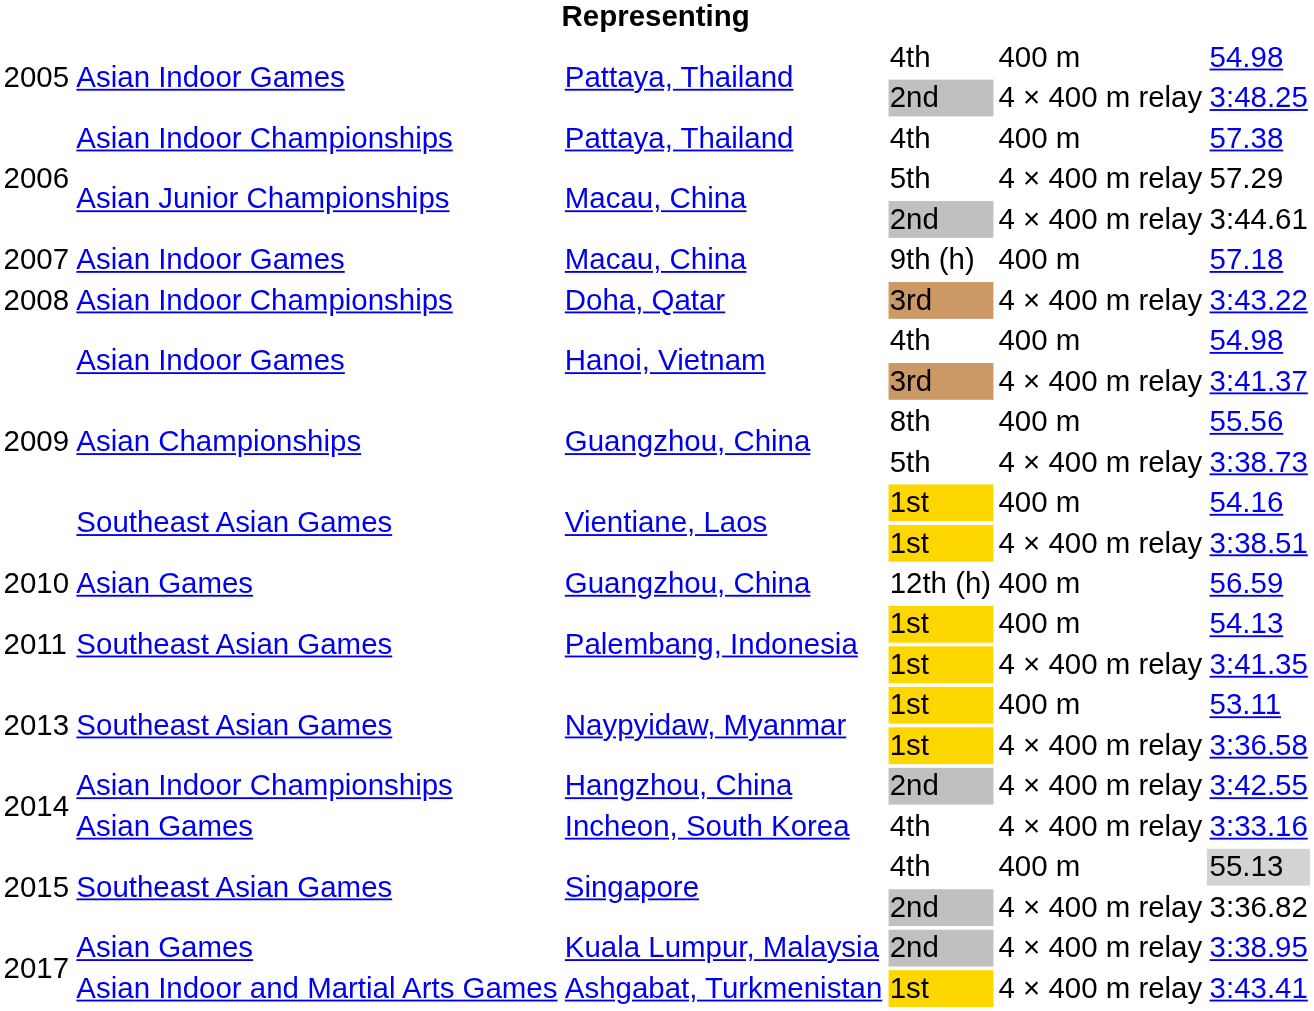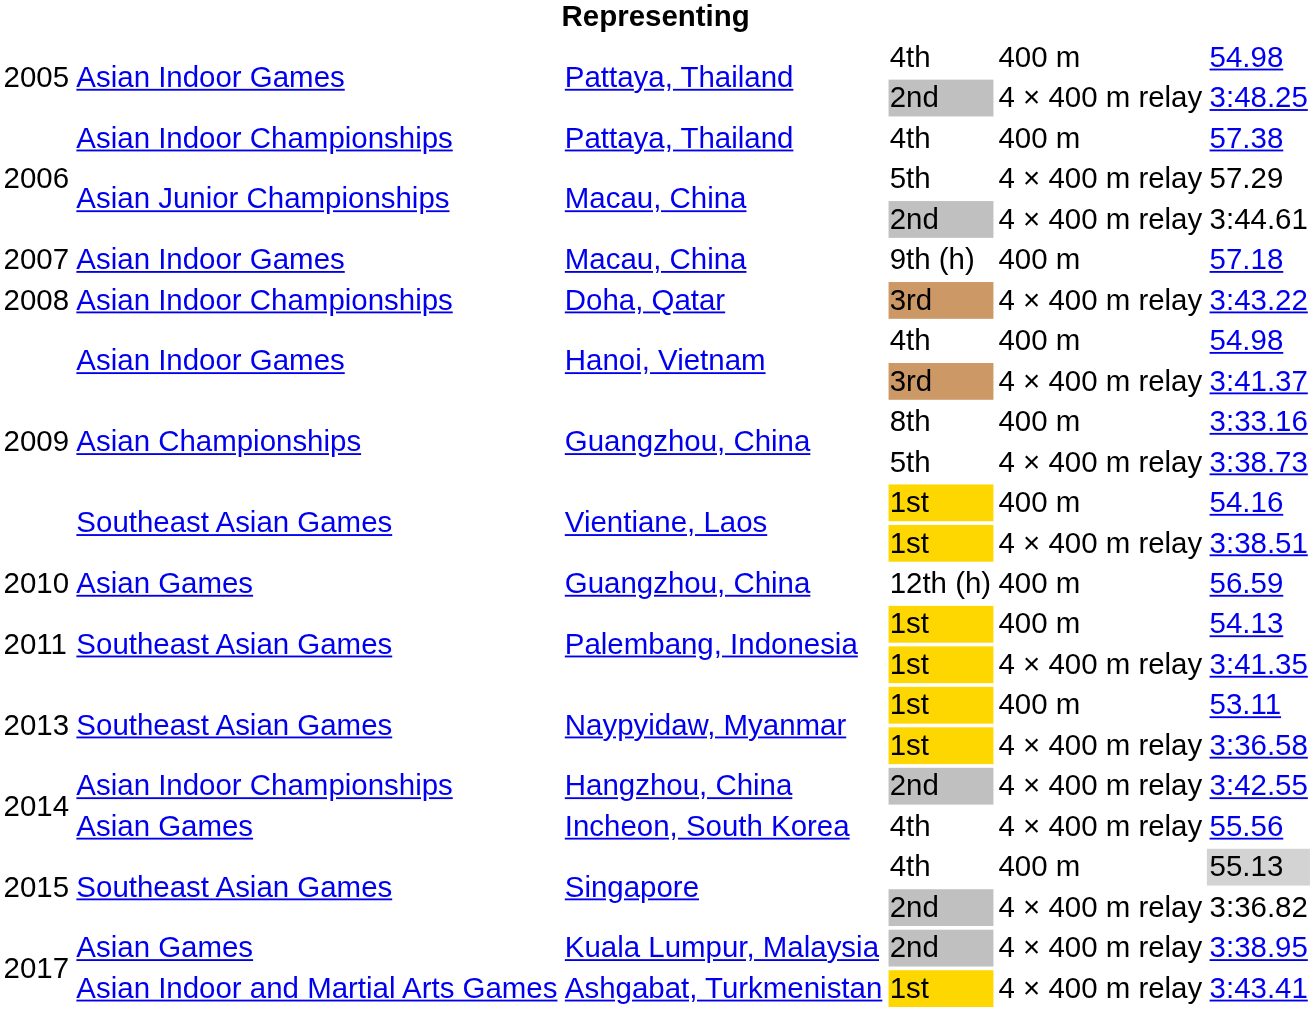 <table>
 <tr>
 <th colspan="6">Representing </th>
 </tr>
 <tr>
 <td rowspan=2>2005</td>
 <td rowspan=2><a href='#'>Asian Indoor Games</a></td>
 <td rowspan=2><a href='#'>Pattaya, Thailand</a></td>
 <td>4th</td>
 <td>400 m</td>
 <td><a href='#'>54.98</a></td>
 </tr>
 <tr>
 <td bgcolor=silver>2nd</td>
 <td>4 × 400 m relay</td>
 <td><a href='#'>3:48.25</a></td>
 </tr>
 <tr>
 <td rowspan=3>2006</td>
 <td><a href='#'>Asian Indoor Championships</a></td>
 <td><a href='#'>Pattaya, Thailand</a></td>
 <td>4th</td>
 <td>400 m</td>
 <td><a href='#'>57.38</a></td>
 </tr>
 <tr>
 <td rowspan=2><a href='#'>Asian Junior Championships</a></td>
 <td rowspan=2><a href='#'>Macau, China</a></td>
 <td>5th</td>
 <td>4 × 400 m relay</td>
 <td>57.29</td>
 </tr>
 <tr>
 <td bgcolor=silver>2nd</td>
 <td>4 × 400 m relay</td>
 <td>3:44.61</td>
 </tr>
 <tr>
 <td>2007</td>
 <td><a href='#'>Asian Indoor Games</a></td>
 <td><a href='#'>Macau, China</a></td>
 <td>9th (h)</td>
 <td>400 m</td>
 <td><a href='#'>57.18</a></td>
 </tr>
 <tr>
 <td>2008</td>
 <td><a href='#'>Asian Indoor Championships</a></td>
 <td><a href='#'>Doha, Qatar</a></td>
 <td bgcolor=cc9966>3rd</td>
 <td>4 × 400 m relay</td>
 <td><a href='#'>3:43.22</a></td>
 </tr>
 <tr>
 <td rowspan=6>2009</td>
 <td rowspan=2><a href='#'>Asian Indoor Games</a></td>
 <td rowspan=2><a href='#'>Hanoi, Vietnam</a></td>
 <td>4th</td>
 <td>400 m</td>
 <td><a href='#'>54.98</a></td>
 </tr>
 <tr>
 <td bgcolor=cc9966>3rd</td>
 <td>4 × 400 m relay</td>
 <td><a href='#'>3:41.37</a></td>
 </tr>
 <tr>
 <td rowspan=2><a href='#'>Asian Championships</a></td>
 <td rowspan=2><a href='#'>Guangzhou, China</a></td>
 <td>8th</td>
 <td>400 m</td>
-<td><a href='#'>55.56</a></td>
+<td><a href='#'>3:33.16</a></td>
 </tr>
 <tr>
 <td>5th</td>
 <td>4 × 400 m relay</td>
 <td><a href='#'>3:38.73</a></td>
 </tr>
 <tr>
 <td rowspan=2><a href='#'>Southeast Asian Games</a></td>
 <td rowspan=2><a href='#'>Vientiane, Laos</a></td>
 <td bgcolor=gold>1st</td>
 <td>400 m</td>
 <td><a href='#'>54.16</a></td>
 </tr>
 <tr>
 <td bgcolor=gold>1st</td>
 <td>4 × 400 m relay</td>
 <td><a href='#'>3:38.51</a></td>
 </tr>
 <tr>
 <td>2010</td>
 <td><a href='#'>Asian Games</a></td>
 <td><a href='#'>Guangzhou, China</a></td>
 <td>12th (h)</td>
 <td>400 m</td>
 <td><a href='#'>56.59</a></td>
 </tr>
 <tr>
 <td rowspan=2>2011</td>
 <td rowspan=2><a href='#'>Southeast Asian Games</a></td>
 <td rowspan=2><a href='#'>Palembang, Indonesia</a></td>
 <td bgcolor=gold>1st</td>
 <td>400 m</td>
 <td><a href='#'>54.13</a></td>
 </tr>
 <tr>
 <td bgcolor=gold>1st</td>
 <td>4 × 400 m relay</td>
 <td><a href='#'>3:41.35</a></td>
 </tr>
 <tr>
 <td rowspan=2>2013</td>
 <td rowspan=2><a href='#'>Southeast Asian Games</a></td>
 <td rowspan=2><a href='#'>Naypyidaw, Myanmar</a></td>
 <td bgcolor=gold>1st</td>
 <td>400 m</td>
 <td><a href='#'>53.11</a></td>
 </tr>
 <tr>
 <td bgcolor=gold>1st</td>
 <td>4 × 400 m relay</td>
 <td><a href='#'>3:36.58</a></td>
 </tr>
 <tr>
 <td rowspan=2>2014</td>
 <td><a href='#'>Asian Indoor Championships</a></td>
 <td><a href='#'>Hangzhou, China</a></td>
 <td bgcolor=silver>2nd</td>
 <td>4 × 400 m relay</td>
 <td><a href='#'>3:42.55</a></td>
 </tr>
 <tr>
 <td><a href='#'>Asian Games</a></td>
 <td><a href='#'>Incheon, South Korea</a></td>
 <td>4th</td>
 <td>4 × 400 m relay</td>
-<td><a href='#'>3:33.16</a></td>
+<td><a href='#'>55.56</a></td>
 </tr>
 <tr>
 <td rowspan=2>2015</td>
 <td rowspan=2><a href='#'>Southeast Asian Games</a></td>
 <td rowspan=2><a href='#'>Singapore</a></td>
 <td>4th</td>
 <td>400 m</td>
 <td style="background: lightgrey;">55.13</td>
 </tr>
 <tr>
 <td bgcolor=silver>2nd</td>
 <td>4 × 400 m relay</td>
 <td>3:36.82</td>
 </tr>
 <tr>
 <td rowspan=2>2017</td>
 <td><a href='#'>Asian Games</a></td>
 <td><a href='#'>Kuala Lumpur, Malaysia</a></td>
 <td bgcolor=silver>2nd</td>
 <td>4 × 400 m relay</td>
 <td><a href='#'>3:38.95</a></td>
 </tr>
 <tr>
 <td><a href='#'>Asian Indoor and Martial Arts Games</a></td>
 <td><a href='#'>Ashgabat, Turkmenistan</a></td>
 <td bgcolor=gold>1st</td>
 <td>4 × 400 m relay</td>
 <td><a href='#'>3:43.41</a></td>
 </tr>
 </table>
